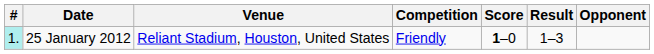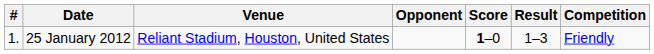 <table class="wikitable">
 <tr>
 <th>#</th>
 <th>Date</th>
 <th>Venue</th>
-<th>Competition</th>
+<th>Opponent</th>
 <th>Score</th>
 <th>Result</th>
-<th>Opponent</th>
+<th>Competition</th>
 </tr>
 <tr>
-<td style="background: paleturquoise;">1.</td>
+<td>1.</td>
 <td>25 January 2012</td>
 <td><a href='#'>Reliant Stadium</a>, <a href='#'>Houston</a>, United States</td>
-<td><a href='#'>Friendly</a></td>
+<td></td>
 <td align=center><strong>1</strong>–0</td>
 <td align=center>1–3</td>
-<td></td>
+<td><a href='#'>Friendly</a></td>
 </tr>
 </table>
